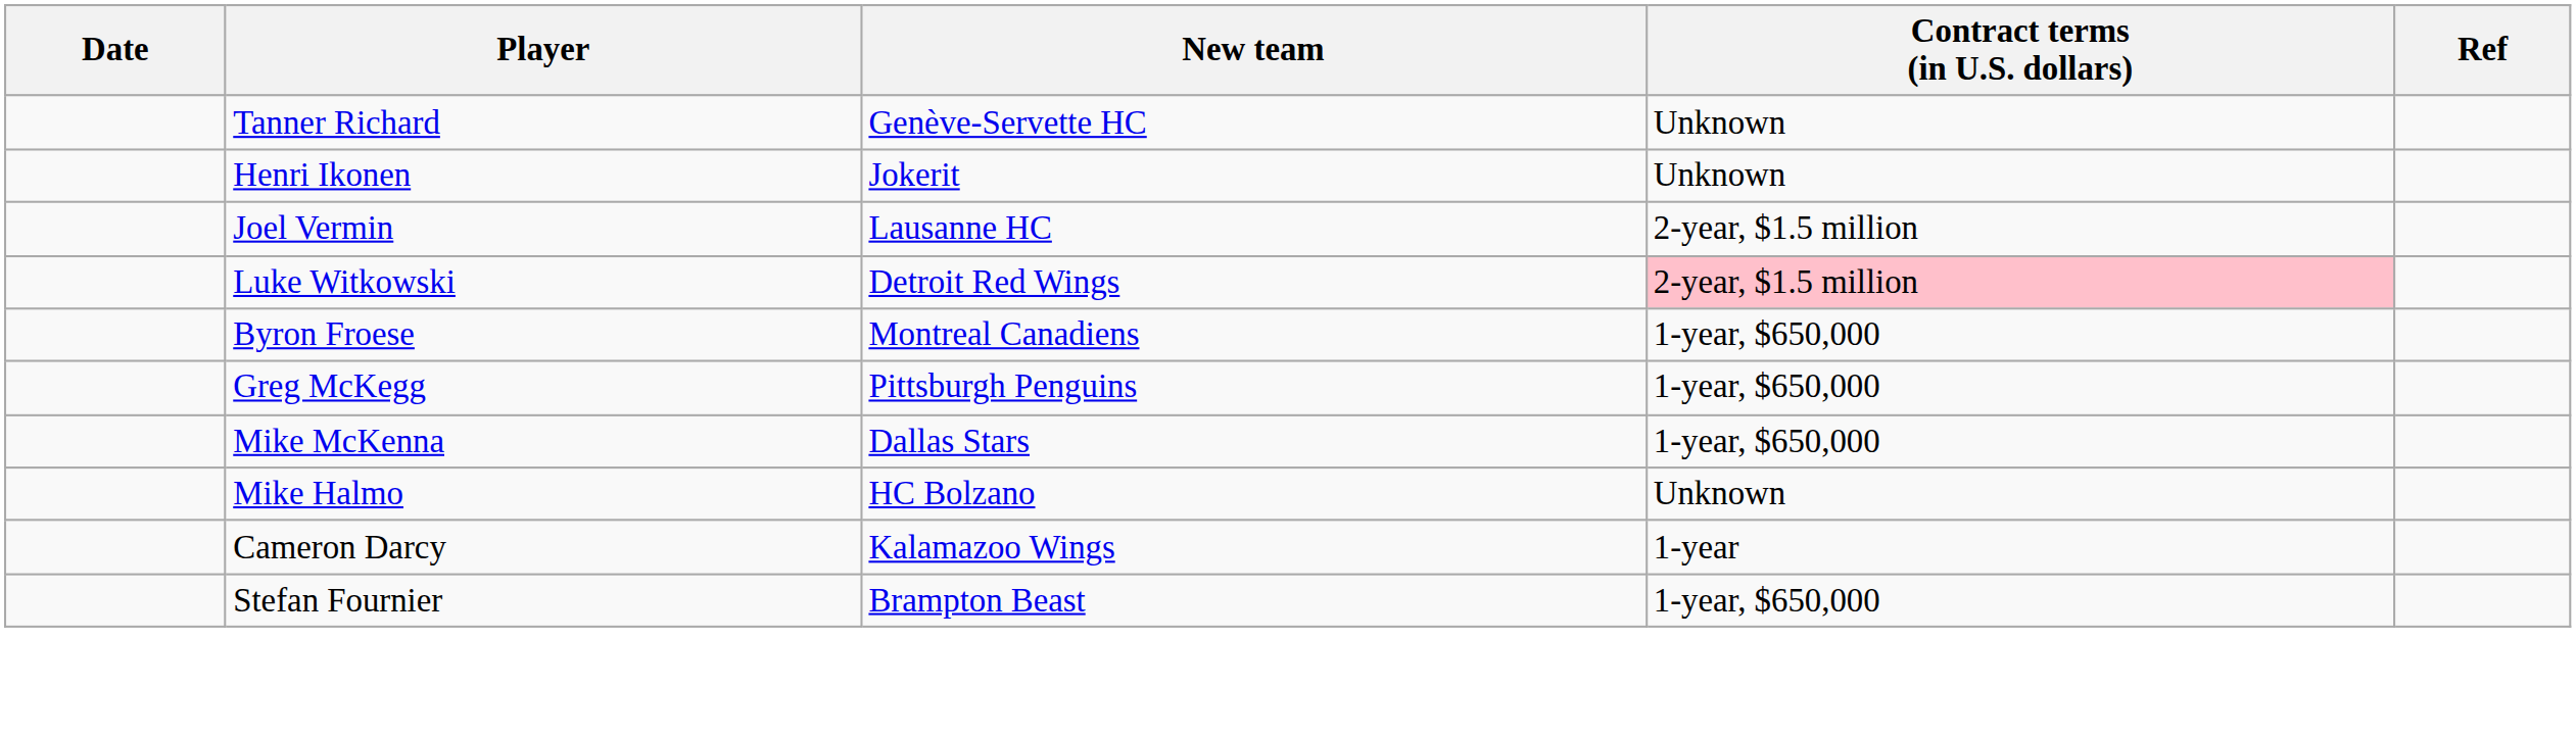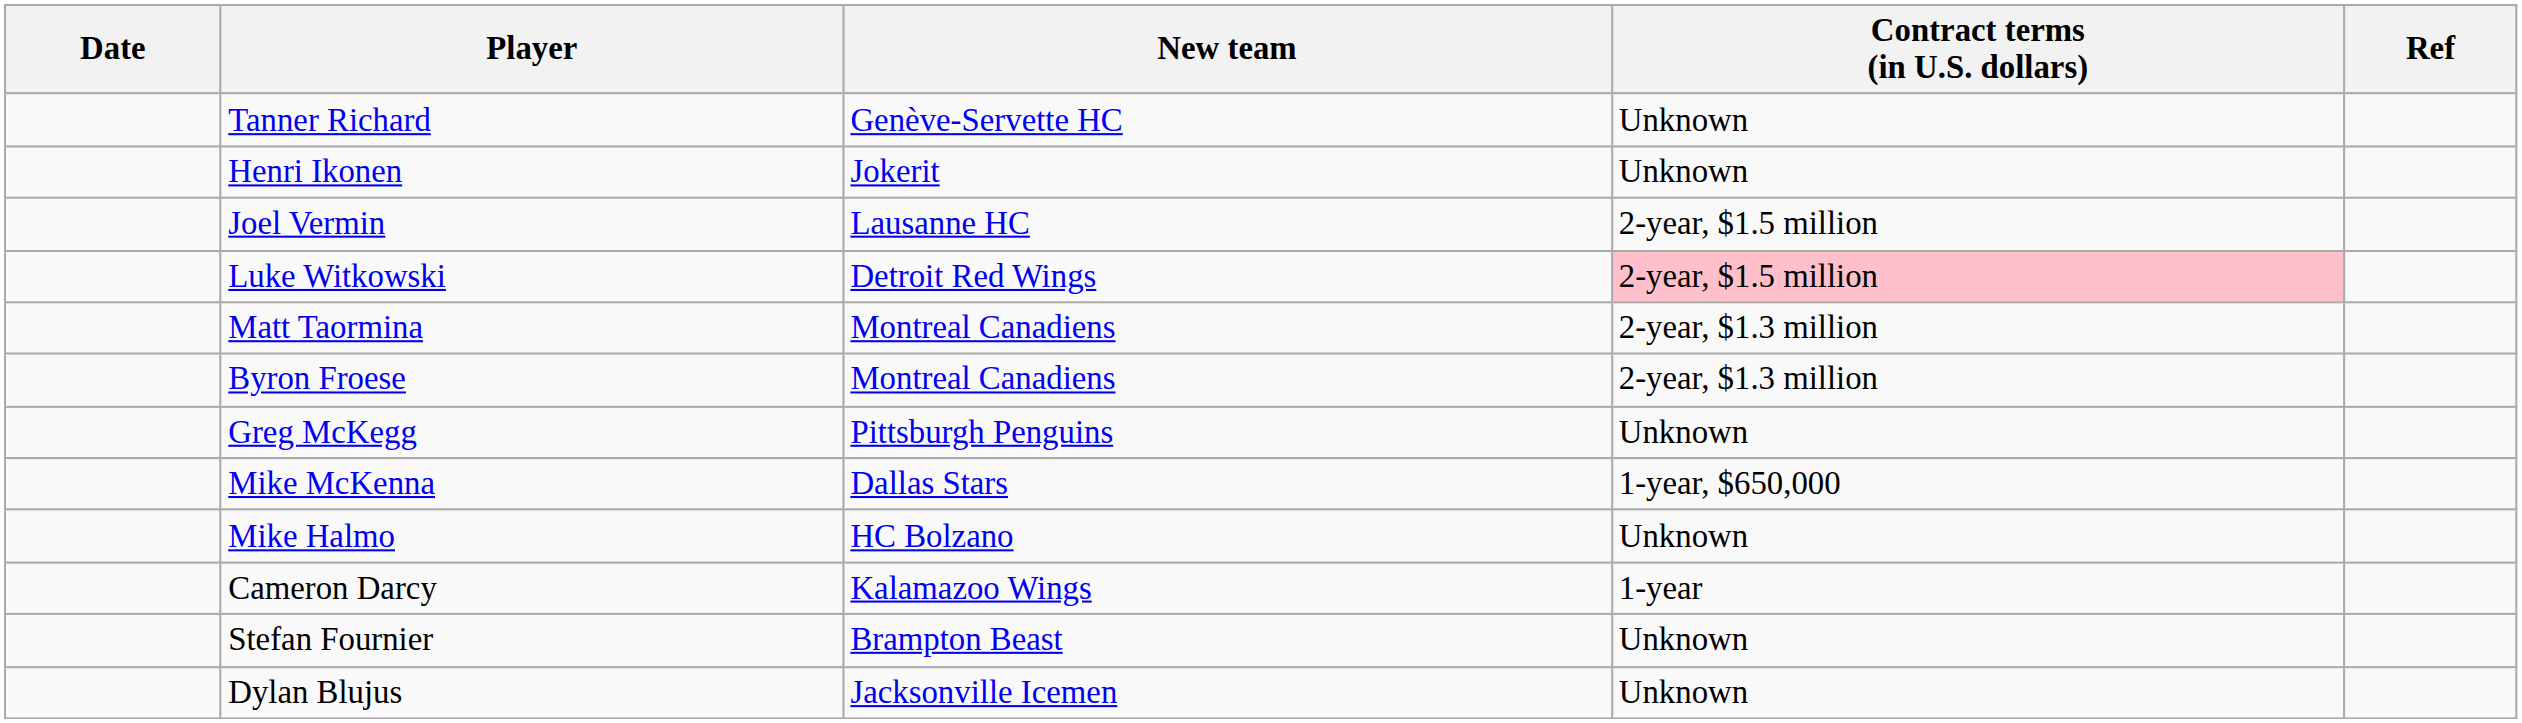 <table class="wikitable" width=97%>
 <tr style="background:#ddd; text-align:center;">
 <th>Date</th>
 <th>Player</th>
 <th>New team</th>
 <th>Contract terms<br>(in U.S. dollars)</th>
 <th>Ref</th>
 </tr>
 <tr>
 <td></td>
 <td><a href='#'>Tanner Richard</a></td>
 <td><a href='#'>Genève-Servette HC</a></td>
 <td>Unknown</td>
 <td></td>
 </tr>
 <tr>
 <td></td>
 <td><a href='#'>Henri Ikonen</a></td>
 <td><a href='#'>Jokerit</a></td>
 <td>Unknown</td>
 <td></td>
 </tr>
 <tr>
 <td></td>
 <td><a href='#'>Joel Vermin</a></td>
 <td><a href='#'>Lausanne HC</a></td>
 <td>2-year, $1.5 million</td>
 <td></td>
 </tr>
 <tr>
 <td></td>
 <td><a href='#'>Luke Witkowski</a></td>
 <td><a href='#'>Detroit Red Wings</a></td>
 <td style="background: pink;">2-year, $1.5 million</td>
 <td></td>
 </tr>
 <tr>
 <td></td>
+<td><a href='#'>Matt Taormina</a></td>
+<td><a href='#'>Montreal Canadiens</a></td>
+<td>2-year, $1.3 million</td>
+<td></td>
+</tr>
+<tr>
+<td></td>
 <td><a href='#'>Byron Froese</a></td>
 <td><a href='#'>Montreal Canadiens</a></td>
-<td>1-year, $650,000</td>
+<td>2-year, $1.3 million</td>
 <td></td>
 </tr>
 <tr>
 <td></td>
 <td><a href='#'>Greg McKegg</a></td>
 <td><a href='#'>Pittsburgh Penguins</a></td>
-<td>1-year, $650,000</td>
+<td>Unknown</td>
 <td></td>
 </tr>
 <tr>
 <td></td>
 <td><a href='#'>Mike McKenna</a></td>
 <td><a href='#'>Dallas Stars</a></td>
 <td>1-year, $650,000</td>
 <td></td>
 </tr>
 <tr>
 <td></td>
 <td><a href='#'>Mike Halmo</a></td>
 <td><a href='#'>HC Bolzano</a></td>
 <td>Unknown</td>
 <td></td>
 </tr>
 <tr>
 <td></td>
 <td>Cameron Darcy</td>
 <td><a href='#'>Kalamazoo Wings</a></td>
 <td>1-year</td>
 <td></td>
 </tr>
 <tr>
 <td></td>
 <td>Stefan Fournier</td>
 <td><a href='#'>Brampton Beast</a></td>
-<td>1-year, $650,000</td>
+<td>Unknown</td>
+<td></td>
+</tr>
+<tr>
+<td></td>
+<td>Dylan Blujus</td>
+<td><a href='#'>Jacksonville Icemen</a></td>
+<td>Unknown</td>
 <td></td>
 </tr>
 </table>
